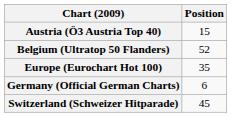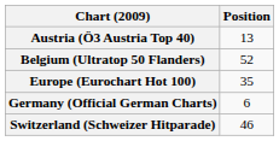 <table class="wikitable sortable plainrowheaders" style="text-align:center">
 <tr>
 <th>Chart (2009)</th>
 <th>Position</th>
 </tr>
 <tr>
 <th scope="row">Austria (Ö3 Austria Top 40)</th>
-<td>15</td>
+<td>13</td>
 </tr>
 <tr>
 <th scope="row">Belgium (Ultratop 50 Flanders)</th>
 <td>52</td>
 </tr>
 <tr>
 <th scope="row">Europe (Eurochart Hot 100)</th>
 <td>35</td>
 </tr>
 <tr>
 <th scope="row">Germany (Official German Charts)</th>
 <td>6</td>
 </tr>
 <tr>
 <th scope="row">Switzerland (Schweizer Hitparade)</th>
-<td>45</td>
+<td>46</td>
 </tr>
 </table>
